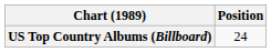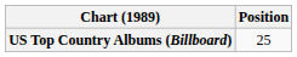 <table class="wikitable plainrowheaders" style="text-align:center">
 <tr>
 <th scope="col">Chart (1989)</th>
 <th scope="col">Position</th>
 </tr>
 <tr>
 <th scope="row">US Top Country Albums (<em>Billboard</em>)</th>
-<td>24</td>
+<td>25</td>
 </tr>
 </table>
